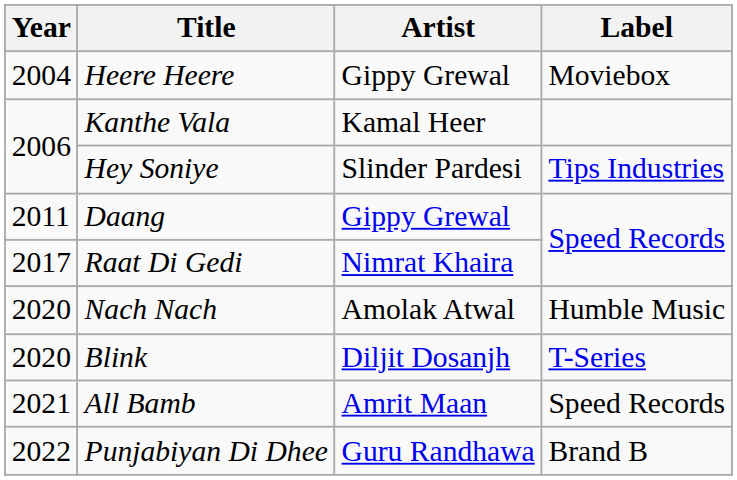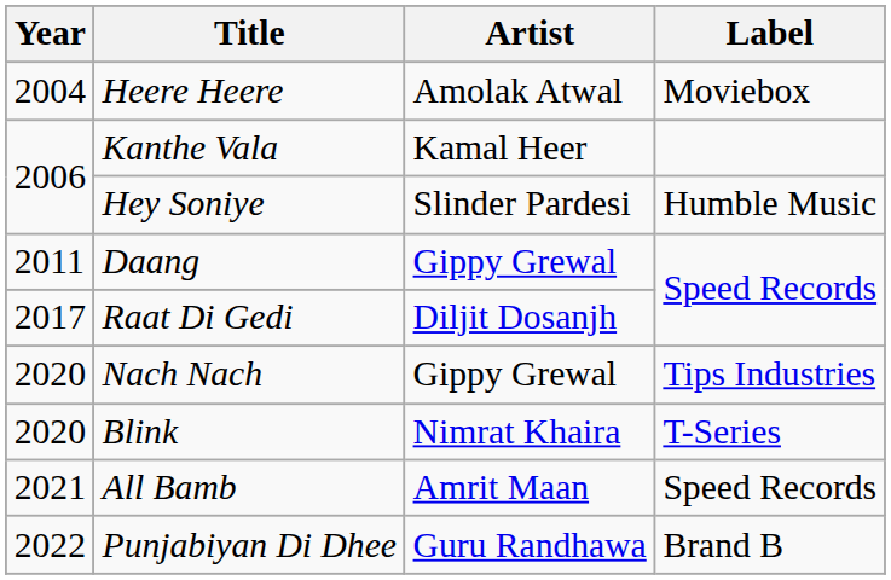 <table class="wikitable sortable">
 <tr>
 <th>Year</th>
 <th>Title</th>
 <th>Artist</th>
 <th>Label</th>
 </tr>
 <tr>
 <td>2004</td>
 <td><em>Heere Heere</em></td>
-<td>Gippy Grewal</td>
+<td>Amolak Atwal</td>
 <td>Moviebox</td>
 </tr>
 <tr>
 <td rowspan="2">2006</td>
 <td><em>Kanthe Vala</em></td>
 <td>Kamal Heer</td>
 <td></td>
 </tr>
 <tr>
 <td><em>Hey Soniye</em></td>
 <td>Slinder Pardesi</td>
-<td><a href='#'>Tips Industries</a></td>
+<td>Humble Music</td>
 </tr>
 <tr>
 <td>2011</td>
 <td><em>Daang</em></td>
 <td><a href='#'>Gippy Grewal</a></td>
 <td rowspan="2"><a href='#'>Speed Records</a></td>
 </tr>
 <tr>
 <td>2017</td>
 <td><em>Raat Di Gedi</em></td>
-<td><a href='#'>Nimrat Khaira</a></td>
+<td><a href='#'>Diljit Dosanjh</a></td>
 </tr>
 <tr>
 <td>2020</td>
 <td><em>Nach Nach</em></td>
-<td>Amolak Atwal</td>
-<td>Humble Music</td>
+<td>Gippy Grewal</td>
+<td><a href='#'>Tips Industries</a></td>
 </tr>
 <tr>
 <td>2020</td>
 <td><em>Blink</em></td>
-<td><a href='#'>Diljit Dosanjh</a></td>
+<td><a href='#'>Nimrat Khaira</a></td>
 <td><a href='#'>T-Series</a></td>
 </tr>
 <tr>
 <td>2021</td>
 <td><em>All Bamb</em></td>
 <td><a href='#'>Amrit Maan</a></td>
 <td>Speed Records</td>
 </tr>
 <tr>
 <td>2022</td>
 <td><em>Punjabiyan Di Dhee</em></td>
 <td><a href='#'>Guru Randhawa</a></td>
 <td>Brand B</td>
 </tr>
 </table>
